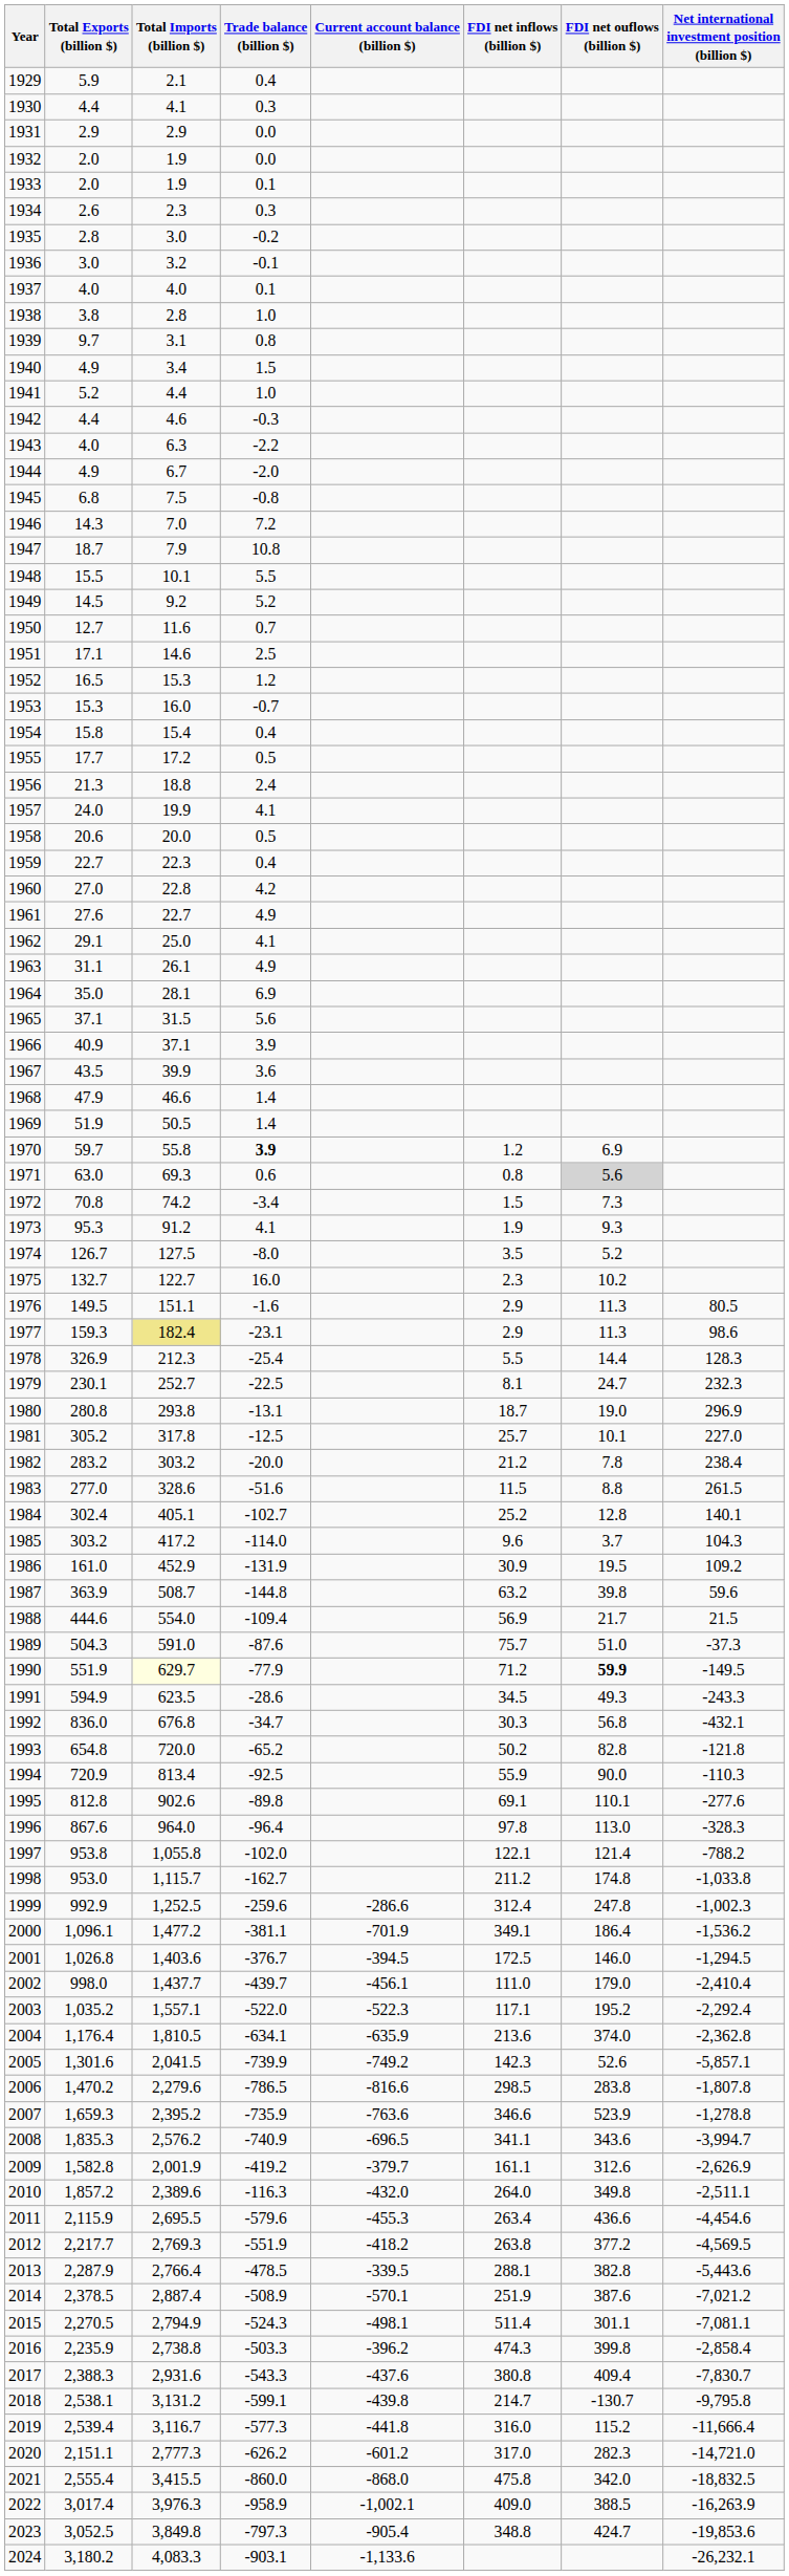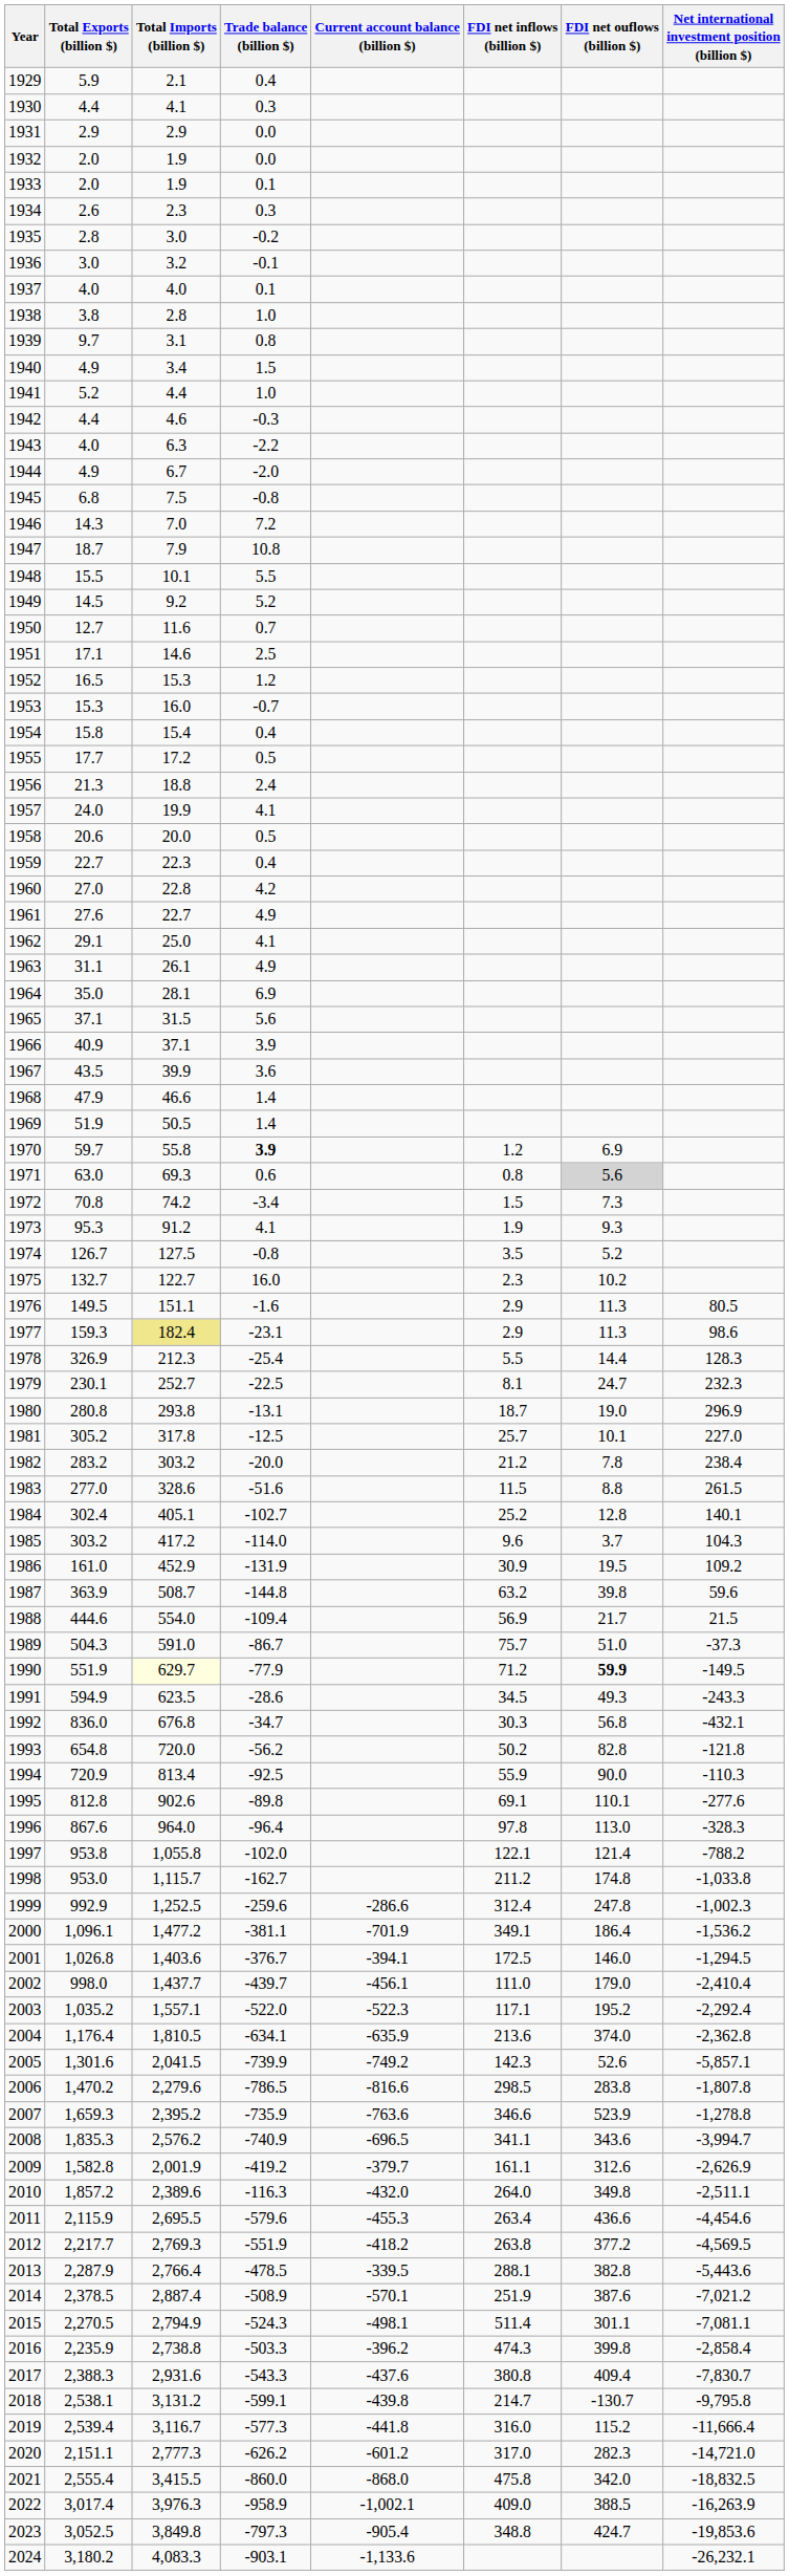 <table class="wikitable sortable sticky-header" style="text-align:center;">
 <tr>
 <th><small>Year</small></th>
 <th><small>Total <a href='#'>Exports</a><br> (billion $)</small></th>
 <th><small>Total <a href='#'>Imports</a><br> (billion $)</small></th>
 <th><small><a href='#'>Trade balance</a><br>(billion $)</small></th>
 <th><small><a href='#'>Current account balance</a><br>(billion $)</small></th>
 <th><small><a href='#'>FDI</a> net inflows<br>(billion $)</small></th>
 <th><small><a href='#'>FDI</a> net ouflows<br>(billion $)</small></th>
 <th><small><a href='#'>Net international</a><br><a href='#'>investment position</a><br>(billion $)</small></th>
 </tr>
 <tr>
 <td>1929</td>
 <td>5.9</td>
 <td>2.1</td>
 <td>0.4</td>
 <td></td>
 <td></td>
 <td></td>
 <td></td>
 </tr>
 <tr>
 <td>1930</td>
 <td>4.4</td>
 <td>4.1</td>
 <td>0.3</td>
 <td></td>
 <td></td>
 <td></td>
 <td></td>
 </tr>
 <tr>
 <td>1931</td>
 <td>2.9</td>
 <td>2.9</td>
 <td>0.0</td>
 <td></td>
 <td></td>
 <td></td>
 <td></td>
 </tr>
 <tr>
 <td>1932</td>
 <td>2.0</td>
 <td>1.9</td>
 <td>0.0</td>
 <td></td>
 <td></td>
 <td></td>
 <td></td>
 </tr>
 <tr>
 <td>1933</td>
 <td>2.0</td>
 <td>1.9</td>
 <td>0.1</td>
 <td></td>
 <td></td>
 <td></td>
 <td></td>
 </tr>
 <tr>
 <td>1934</td>
 <td>2.6</td>
 <td>2.3</td>
 <td>0.3</td>
 <td></td>
 <td></td>
 <td></td>
 <td></td>
 </tr>
 <tr>
 <td>1935</td>
 <td>2.8</td>
 <td>3.0</td>
 <td>-0.2</td>
 <td></td>
 <td></td>
 <td></td>
 <td></td>
 </tr>
 <tr>
 <td>1936</td>
 <td>3.0</td>
 <td>3.2</td>
 <td>-0.1</td>
 <td></td>
 <td></td>
 <td></td>
 <td></td>
 </tr>
 <tr>
 <td>1937</td>
 <td>4.0</td>
 <td>4.0</td>
 <td>0.1</td>
 <td></td>
 <td></td>
 <td></td>
 <td></td>
 </tr>
 <tr>
 <td>1938</td>
 <td>3.8</td>
 <td>2.8</td>
 <td>1.0</td>
 <td></td>
 <td></td>
 <td></td>
 <td></td>
 </tr>
 <tr>
 <td>1939</td>
 <td>9.7</td>
 <td>3.1</td>
 <td>0.8</td>
 <td></td>
 <td></td>
 <td></td>
 <td></td>
 </tr>
 <tr>
 <td>1940</td>
 <td>4.9</td>
 <td>3.4</td>
 <td>1.5</td>
 <td></td>
 <td></td>
 <td></td>
 <td></td>
 </tr>
 <tr>
 <td>1941</td>
 <td>5.2</td>
 <td>4.4</td>
 <td>1.0</td>
 <td></td>
 <td></td>
 <td></td>
 <td></td>
 </tr>
 <tr>
 <td>1942</td>
 <td>4.4</td>
 <td>4.6</td>
 <td>-0.3</td>
 <td></td>
 <td></td>
 <td></td>
 <td></td>
 </tr>
 <tr>
 <td>1943</td>
 <td>4.0</td>
 <td>6.3</td>
 <td>-2.2</td>
 <td></td>
 <td></td>
 <td></td>
 <td></td>
 </tr>
 <tr>
 <td>1944</td>
 <td>4.9</td>
 <td>6.7</td>
 <td>-2.0</td>
 <td></td>
 <td></td>
 <td></td>
 <td></td>
 </tr>
 <tr>
 <td>1945</td>
 <td>6.8</td>
 <td>7.5</td>
 <td>-0.8</td>
 <td></td>
 <td></td>
 <td></td>
 <td></td>
 </tr>
 <tr>
 <td>1946</td>
 <td>14.3</td>
 <td>7.0</td>
 <td>7.2</td>
 <td></td>
 <td></td>
 <td></td>
 <td></td>
 </tr>
 <tr>
 <td>1947</td>
 <td>18.7</td>
 <td>7.9</td>
 <td>10.8</td>
 <td></td>
 <td></td>
 <td></td>
 <td></td>
 </tr>
 <tr>
 <td>1948</td>
 <td>15.5</td>
 <td>10.1</td>
 <td>5.5</td>
 <td></td>
 <td></td>
 <td></td>
 <td></td>
 </tr>
 <tr>
 <td>1949</td>
 <td>14.5</td>
 <td>9.2</td>
 <td>5.2</td>
 <td></td>
 <td></td>
 <td></td>
 <td></td>
 </tr>
 <tr>
 <td>1950</td>
 <td>12.7</td>
 <td>11.6</td>
 <td>0.7</td>
 <td></td>
 <td></td>
 <td></td>
 <td></td>
 </tr>
 <tr>
 <td>1951</td>
 <td>17.1</td>
 <td>14.6</td>
 <td>2.5</td>
 <td></td>
 <td></td>
 <td></td>
 <td></td>
 </tr>
 <tr>
 <td>1952</td>
 <td>16.5</td>
 <td>15.3</td>
 <td>1.2</td>
 <td></td>
 <td></td>
 <td></td>
 <td></td>
 </tr>
 <tr>
 <td>1953</td>
 <td>15.3</td>
 <td>16.0</td>
 <td>-0.7</td>
 <td></td>
 <td></td>
 <td></td>
 <td></td>
 </tr>
 <tr>
 <td>1954</td>
 <td>15.8</td>
 <td>15.4</td>
 <td>0.4</td>
 <td></td>
 <td></td>
 <td></td>
 <td></td>
 </tr>
 <tr>
 <td>1955</td>
 <td>17.7</td>
 <td>17.2</td>
 <td>0.5</td>
 <td></td>
 <td></td>
 <td></td>
 <td></td>
 </tr>
 <tr>
 <td>1956</td>
 <td>21.3</td>
 <td>18.8</td>
 <td>2.4</td>
 <td></td>
 <td></td>
 <td></td>
 <td></td>
 </tr>
 <tr>
 <td>1957</td>
 <td>24.0</td>
 <td>19.9</td>
 <td>4.1</td>
 <td></td>
 <td></td>
 <td></td>
 <td></td>
 </tr>
 <tr>
 <td>1958</td>
 <td>20.6</td>
 <td>20.0</td>
 <td>0.5</td>
 <td></td>
 <td></td>
 <td></td>
 <td></td>
 </tr>
 <tr>
 <td>1959</td>
 <td>22.7</td>
 <td>22.3</td>
 <td>0.4</td>
 <td></td>
 <td></td>
 <td></td>
 <td></td>
 </tr>
 <tr>
 <td>1960</td>
 <td>27.0</td>
 <td>22.8</td>
 <td>4.2</td>
 <td></td>
 <td></td>
 <td></td>
 <td></td>
 </tr>
 <tr>
 <td>1961</td>
 <td>27.6</td>
 <td>22.7</td>
 <td>4.9</td>
 <td></td>
 <td></td>
 <td></td>
 <td></td>
 </tr>
 <tr>
 <td>1962</td>
 <td>29.1</td>
 <td>25.0</td>
 <td>4.1</td>
 <td></td>
 <td></td>
 <td></td>
 <td></td>
 </tr>
 <tr>
 <td>1963</td>
 <td>31.1</td>
 <td>26.1</td>
 <td>4.9</td>
 <td></td>
 <td></td>
 <td></td>
 <td></td>
 </tr>
 <tr>
 <td>1964</td>
 <td>35.0</td>
 <td>28.1</td>
 <td>6.9</td>
 <td></td>
 <td></td>
 <td></td>
 <td></td>
 </tr>
 <tr>
 <td>1965</td>
 <td>37.1</td>
 <td>31.5</td>
 <td>5.6</td>
 <td></td>
 <td></td>
 <td></td>
 <td></td>
 </tr>
 <tr>
 <td>1966</td>
 <td>40.9</td>
 <td>37.1</td>
 <td>3.9</td>
 <td></td>
 <td></td>
 <td></td>
 <td></td>
 </tr>
 <tr>
 <td>1967</td>
 <td>43.5</td>
 <td>39.9</td>
 <td>3.6</td>
 <td></td>
 <td></td>
 <td></td>
 <td></td>
 </tr>
 <tr>
 <td>1968</td>
 <td>47.9</td>
 <td>46.6</td>
 <td>1.4</td>
 <td></td>
 <td></td>
 <td></td>
 <td></td>
 </tr>
 <tr>
 <td>1969</td>
 <td>51.9</td>
 <td>50.5</td>
 <td>1.4</td>
 <td></td>
 <td></td>
 <td></td>
 <td></td>
 </tr>
 <tr>
 <td>1970</td>
 <td>59.7</td>
 <td>55.8</td>
 <td><strong>3.9</strong></td>
 <td></td>
 <td>1.2</td>
 <td>6.9</td>
 <td></td>
 </tr>
 <tr>
 <td>1971</td>
 <td>63.0</td>
 <td>69.3</td>
 <td>0.6</td>
 <td></td>
 <td>0.8</td>
 <td style="background: lightgrey;">5.6</td>
 <td></td>
 </tr>
 <tr>
 <td>1972</td>
 <td>70.8</td>
 <td>74.2</td>
 <td>-3.4</td>
 <td></td>
 <td>1.5</td>
 <td>7.3</td>
 <td></td>
 </tr>
 <tr>
 <td>1973</td>
 <td>95.3</td>
 <td>91.2</td>
 <td>4.1</td>
 <td></td>
 <td>1.9</td>
 <td>9.3</td>
 <td></td>
 </tr>
 <tr>
 <td>1974</td>
 <td>126.7</td>
 <td>127.5</td>
-<td>-8.0</td>
+<td>-0.8</td>
 <td></td>
 <td>3.5</td>
 <td>5.2</td>
 <td></td>
 </tr>
 <tr>
 <td>1975</td>
 <td>132.7</td>
 <td>122.7</td>
 <td>16.0</td>
 <td></td>
 <td>2.3</td>
 <td>10.2</td>
 <td></td>
 </tr>
 <tr>
 <td>1976</td>
 <td>149.5</td>
 <td>151.1</td>
 <td>-1.6</td>
 <td></td>
 <td>2.9</td>
 <td>11.3</td>
 <td>80.5</td>
 </tr>
 <tr>
 <td>1977</td>
 <td>159.3</td>
 <td style="background: khaki;">182.4</td>
 <td>-23.1</td>
 <td></td>
 <td>2.9</td>
 <td>11.3</td>
 <td>98.6</td>
 </tr>
 <tr>
 <td>1978</td>
 <td>326.9</td>
 <td>212.3</td>
 <td>-25.4</td>
 <td></td>
 <td>5.5</td>
 <td>14.4</td>
 <td>128.3</td>
 </tr>
 <tr>
 <td>1979</td>
 <td>230.1</td>
 <td>252.7</td>
 <td>-22.5</td>
 <td></td>
 <td>8.1</td>
 <td>24.7</td>
 <td>232.3</td>
 </tr>
 <tr>
 <td>1980</td>
 <td>280.8</td>
 <td>293.8</td>
 <td>-13.1</td>
 <td></td>
 <td>18.7</td>
 <td>19.0</td>
 <td>296.9</td>
 </tr>
 <tr>
 <td>1981</td>
 <td>305.2</td>
 <td>317.8</td>
 <td>-12.5</td>
 <td></td>
 <td>25.7</td>
 <td>10.1</td>
 <td>227.0</td>
 </tr>
 <tr>
 <td>1982</td>
 <td>283.2</td>
 <td>303.2</td>
 <td>-20.0</td>
 <td></td>
 <td>21.2</td>
 <td>7.8</td>
 <td>238.4</td>
 </tr>
 <tr>
 <td>1983</td>
 <td>277.0</td>
 <td>328.6</td>
 <td>-51.6</td>
 <td></td>
 <td>11.5</td>
 <td>8.8</td>
 <td>261.5</td>
 </tr>
 <tr>
 <td>1984</td>
 <td>302.4</td>
 <td>405.1</td>
 <td>-102.7</td>
 <td></td>
 <td>25.2</td>
 <td>12.8</td>
 <td>140.1</td>
 </tr>
 <tr>
 <td>1985</td>
 <td>303.2</td>
 <td>417.2</td>
 <td>-114.0</td>
 <td></td>
 <td>9.6</td>
 <td>3.7</td>
 <td>104.3</td>
 </tr>
 <tr>
 <td>1986</td>
 <td>161.0</td>
 <td>452.9</td>
 <td>-131.9</td>
 <td></td>
 <td>30.9</td>
 <td>19.5</td>
 <td>109.2</td>
 </tr>
 <tr>
 <td>1987</td>
 <td>363.9</td>
 <td>508.7</td>
 <td>-144.8</td>
 <td></td>
 <td>63.2</td>
 <td>39.8</td>
 <td>59.6</td>
 </tr>
 <tr>
 <td>1988</td>
 <td>444.6</td>
 <td>554.0</td>
 <td>-109.4</td>
 <td></td>
 <td>56.9</td>
 <td>21.7</td>
 <td>21.5</td>
 </tr>
 <tr>
 <td>1989</td>
 <td>504.3</td>
 <td>591.0</td>
-<td>-87.6</td>
+<td>-86.7</td>
 <td></td>
 <td>75.7</td>
 <td>51.0</td>
 <td>-37.3</td>
 </tr>
 <tr>
 <td>1990</td>
 <td>551.9</td>
 <td style="background: lightyellow;">629.7</td>
 <td>-77.9</td>
 <td></td>
 <td>71.2</td>
 <td><strong>59.9</strong></td>
 <td>-149.5</td>
 </tr>
 <tr>
 <td>1991</td>
 <td>594.9</td>
 <td>623.5</td>
 <td>-28.6</td>
 <td></td>
 <td>34.5</td>
 <td>49.3</td>
 <td>-243.3</td>
 </tr>
 <tr>
 <td>1992</td>
 <td>836.0</td>
 <td>676.8</td>
 <td>-34.7</td>
 <td></td>
 <td>30.3</td>
 <td>56.8</td>
 <td>-432.1</td>
 </tr>
 <tr>
 <td>1993</td>
 <td>654.8</td>
 <td>720.0</td>
-<td>-65.2</td>
+<td>-56.2</td>
 <td></td>
 <td>50.2</td>
 <td>82.8</td>
 <td>-121.8</td>
 </tr>
 <tr>
 <td>1994</td>
 <td>720.9</td>
 <td>813.4</td>
 <td>-92.5</td>
 <td></td>
 <td>55.9</td>
 <td>90.0</td>
 <td>-110.3</td>
 </tr>
 <tr>
 <td>1995</td>
 <td>812.8</td>
 <td>902.6</td>
 <td>-89.8</td>
 <td></td>
 <td>69.1</td>
 <td>110.1</td>
 <td>-277.6</td>
 </tr>
 <tr>
 <td>1996</td>
 <td>867.6</td>
 <td>964.0</td>
 <td>-96.4</td>
 <td></td>
 <td>97.8</td>
 <td>113.0</td>
 <td>-328.3</td>
 </tr>
 <tr>
 <td>1997</td>
 <td>953.8</td>
 <td>1,055.8</td>
 <td>-102.0</td>
 <td></td>
 <td>122.1</td>
 <td>121.4</td>
 <td>-788.2</td>
 </tr>
 <tr>
 <td>1998</td>
 <td>953.0</td>
 <td>1,115.7</td>
 <td>-162.7</td>
 <td></td>
 <td>211.2</td>
 <td>174.8</td>
 <td>-1,033.8</td>
 </tr>
 <tr>
 <td>1999</td>
 <td>992.9</td>
 <td>1,252.5</td>
 <td>-259.6</td>
 <td>-286.6</td>
 <td>312.4</td>
 <td>247.8</td>
 <td>-1,002.3</td>
 </tr>
 <tr>
 <td>2000</td>
 <td>1,096.1</td>
 <td>1,477.2</td>
 <td>-381.1</td>
 <td>-701.9</td>
 <td>349.1</td>
 <td>186.4</td>
 <td>-1,536.2</td>
 </tr>
 <tr>
 <td>2001</td>
 <td>1,026.8</td>
 <td>1,403.6</td>
 <td>-376.7</td>
-<td>-394.5</td>
+<td>-394.1</td>
 <td>172.5</td>
 <td>146.0</td>
 <td>-1,294.5</td>
 </tr>
 <tr>
 <td>2002</td>
 <td>998.0</td>
 <td>1,437.7</td>
 <td>-439.7</td>
 <td>-456.1</td>
 <td>111.0</td>
 <td>179.0</td>
 <td>-2,410.4</td>
 </tr>
 <tr>
 <td>2003</td>
 <td>1,035.2</td>
 <td>1,557.1</td>
 <td>-522.0</td>
 <td>-522.3</td>
 <td>117.1</td>
 <td>195.2</td>
 <td>-2,292.4</td>
 </tr>
 <tr>
 <td>2004</td>
 <td>1,176.4</td>
 <td>1,810.5</td>
 <td>-634.1</td>
 <td>-635.9</td>
 <td>213.6</td>
 <td>374.0</td>
 <td>-2,362.8</td>
 </tr>
 <tr>
 <td>2005</td>
 <td>1,301.6</td>
 <td>2,041.5</td>
 <td>-739.9</td>
 <td>-749.2</td>
 <td>142.3</td>
 <td>52.6</td>
 <td>-5,857.1</td>
 </tr>
 <tr>
 <td>2006</td>
 <td>1,470.2</td>
 <td>2,279.6</td>
 <td>-786.5</td>
 <td>-816.6</td>
 <td>298.5</td>
 <td>283.8</td>
 <td>-1,807.8</td>
 </tr>
 <tr>
 <td>2007</td>
 <td>1,659.3</td>
 <td>2,395.2</td>
 <td>-735.9</td>
 <td>-763.6</td>
 <td>346.6</td>
 <td>523.9</td>
 <td>-1,278.8</td>
 </tr>
 <tr>
 <td>2008</td>
 <td>1,835.3</td>
 <td>2,576.2</td>
 <td>-740.9</td>
 <td>-696.5</td>
 <td>341.1</td>
 <td>343.6</td>
 <td>-3,994.7</td>
 </tr>
 <tr>
 <td>2009</td>
 <td>1,582.8</td>
 <td>2,001.9</td>
 <td>-419.2</td>
 <td>-379.7</td>
 <td>161.1</td>
 <td>312.6</td>
 <td>-2,626.9</td>
 </tr>
 <tr>
 <td>2010</td>
 <td>1,857.2</td>
 <td>2,389.6</td>
 <td>-116.3</td>
 <td>-432.0</td>
 <td>264.0</td>
 <td>349.8</td>
 <td>-2,511.1</td>
 </tr>
 <tr>
 <td>2011</td>
 <td>2,115.9</td>
 <td>2,695.5</td>
 <td>-579.6</td>
 <td>-455.3</td>
 <td>263.4</td>
 <td>436.6</td>
 <td>-4,454.6</td>
 </tr>
 <tr>
 <td>2012</td>
 <td>2,217.7</td>
 <td>2,769.3</td>
 <td>-551.9</td>
 <td>-418.2</td>
 <td>263.8</td>
 <td>377.2</td>
 <td>-4,569.5</td>
 </tr>
 <tr>
 <td>2013</td>
 <td>2,287.9</td>
 <td>2,766.4</td>
 <td>-478.5</td>
 <td>-339.5</td>
 <td>288.1</td>
 <td>382.8</td>
 <td>-5,443.6</td>
 </tr>
 <tr>
 <td>2014</td>
 <td>2,378.5</td>
 <td>2,887.4</td>
 <td>-508.9</td>
 <td>-570.1</td>
 <td>251.9</td>
 <td>387.6</td>
 <td>-7,021.2</td>
 </tr>
 <tr>
 <td>2015</td>
 <td>2,270.5</td>
 <td>2,794.9</td>
 <td>-524.3</td>
 <td>-498.1</td>
 <td>511.4</td>
 <td>301.1</td>
 <td>-7,081.1</td>
 </tr>
 <tr>
 <td>2016</td>
 <td>2,235.9</td>
 <td>2,738.8</td>
 <td>-503.3</td>
 <td>-396.2</td>
 <td>474.3</td>
 <td>399.8</td>
 <td>-2,858.4</td>
 </tr>
 <tr>
 <td>2017</td>
 <td>2,388.3</td>
 <td>2,931.6</td>
 <td>-543.3</td>
 <td>-437.6</td>
 <td>380.8</td>
 <td>409.4</td>
 <td>-7,830.7</td>
 </tr>
 <tr>
 <td>2018</td>
 <td>2,538.1</td>
 <td>3,131.2</td>
 <td>-599.1</td>
 <td>-439.8</td>
 <td>214.7</td>
 <td>-130.7</td>
 <td>-9,795.8</td>
 </tr>
 <tr>
 <td>2019</td>
 <td>2,539.4</td>
 <td>3,116.7</td>
 <td>-577.3</td>
 <td>-441.8</td>
 <td>316.0</td>
 <td>115.2</td>
 <td>-11,666.4</td>
 </tr>
 <tr>
 <td>2020</td>
 <td>2,151.1</td>
 <td>2,777.3</td>
 <td>-626.2</td>
 <td>-601.2</td>
 <td>317.0</td>
 <td>282.3</td>
 <td>-14,721.0</td>
 </tr>
 <tr>
 <td>2021</td>
 <td>2,555.4</td>
 <td>3,415.5</td>
 <td>-860.0</td>
 <td>-868.0</td>
 <td>475.8</td>
 <td>342.0</td>
 <td>-18,832.5</td>
 </tr>
 <tr>
 <td>2022</td>
 <td>3,017.4</td>
 <td>3,976.3</td>
 <td>-958.9</td>
 <td>-1,002.1</td>
 <td>409.0</td>
 <td>388.5</td>
 <td>-16,263.9</td>
 </tr>
 <tr>
 <td>2023</td>
 <td>3,052.5</td>
 <td>3,849.8</td>
 <td>-797.3</td>
 <td>-905.4</td>
 <td>348.8</td>
 <td>424.7</td>
 <td>-19,853.6</td>
 </tr>
 <tr>
 <td>2024</td>
 <td>3,180.2</td>
 <td>4,083.3</td>
 <td>-903.1</td>
 <td>-1,133.6</td>
 <td></td>
 <td></td>
 <td>-26,232.1</td>
 </tr>
 </table>
